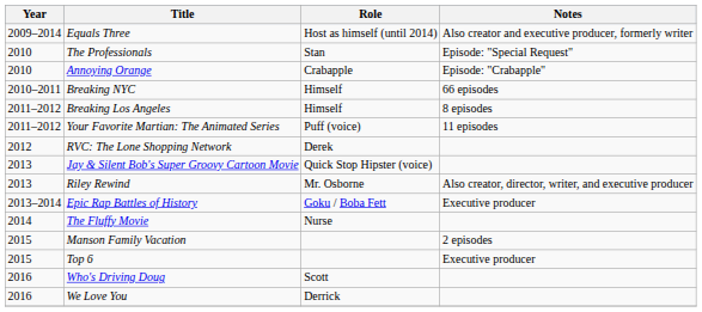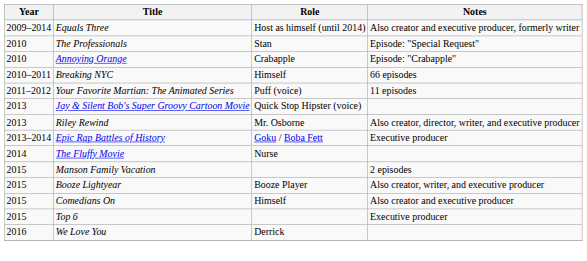 <table class="wikitable">
 <tr style="background:#b0c4de; text-align:center;">
 <th>Year</th>
 <th>Title</th>
 <th>Role</th>
 <th>Notes</th>
 </tr>
 <tr>
 <td>2009–2014</td>
 <td><em>Equals Three</em></td>
 <td>Host as himself (until 2014)</td>
 <td>Also creator and executive producer, formerly writer</td>
 </tr>
 <tr>
 <td>2010</td>
 <td><em>The Professionals</em></td>
 <td>Stan</td>
 <td>Episode: "Special Request"</td>
 </tr>
 <tr>
 <td>2010</td>
 <td><em><a href='#'>Annoying Orange</a></em></td>
 <td>Crabapple</td>
 <td>Episode: "Crabapple"</td>
 </tr>
 <tr>
 <td>2010–2011</td>
 <td><em>Breaking NYC </em></td>
 <td>Himself</td>
 <td>66 episodes</td>
 </tr>
 <tr>
 <td>2011–2012</td>
-<td><em>Breaking Los Angeles </em></td>
-<td>Himself</td>
-<td>8 episodes</td>
-</tr>
-<tr>
-<td>2011–2012</td>
 <td><em>Your Favorite Martian: The Animated Series</em></td>
 <td>Puff (voice)</td>
 <td>11 episodes</td>
-</tr>
-<tr>
-<td>2012</td>
-<td><em>RVC: The Lone Shopping Network</em></td>
-<td>Derek</td>
-<td></td>
 </tr>
 <tr>
 <td>2013</td>
 <td><em><a href='#'>Jay & Silent Bob's Super Groovy Cartoon Movie</a></em></td>
 <td>Quick Stop Hipster (voice)</td>
 <td></td>
 </tr>
 <tr>
 <td>2013</td>
 <td><em>Riley Rewind</em></td>
 <td>Mr. Osborne</td>
 <td>Also creator, director, writer, and executive producer</td>
 </tr>
 <tr>
 <td>2013–2014</td>
 <td><em><a href='#'>Epic Rap Battles of History</a></em></td>
 <td><a href='#'>Goku</a> / <a href='#'>Boba Fett</a></td>
 <td>Executive producer</td>
 </tr>
 <tr>
 <td>2014</td>
 <td><em><a href='#'>The Fluffy Movie</a></em></td>
 <td>Nurse</td>
 <td></td>
 </tr>
 <tr>
 <td>2015</td>
 <td><em>Manson Family Vacation</em></td>
 <td></td>
 <td>2 episodes</td>
 </tr>
 <tr>
 <td>2015</td>
+<td><em>Booze Lightyear</em></td>
+<td>Booze Player</td>
+<td>Also creator, writer, and executive producer</td>
+</tr>
+<tr>
+<td>2015</td>
+<td><em>Comedians On</em></td>
+<td>Himself</td>
+<td>Also creator and executive producer</td>
+</tr>
+<tr>
+<td>2015</td>
 <td><em>Top 6</em></td>
 <td></td>
 <td>Executive producer</td>
-</tr>
-<tr>
-<td>2016</td>
-<td><em><a href='#'>Who's Driving Doug</a></em></td>
-<td>Scott</td>
-<td></td>
 </tr>
 <tr>
 <td>2016</td>
 <td><em>We Love You</em></td>
 <td>Derrick</td>
 <td></td>
 </tr>
 <tr>
 </tr>
 </table>
